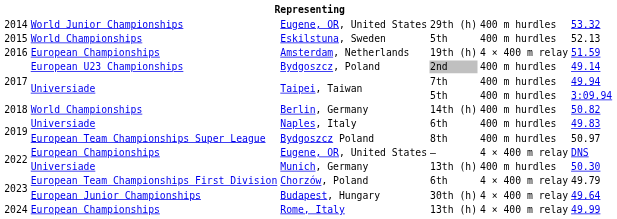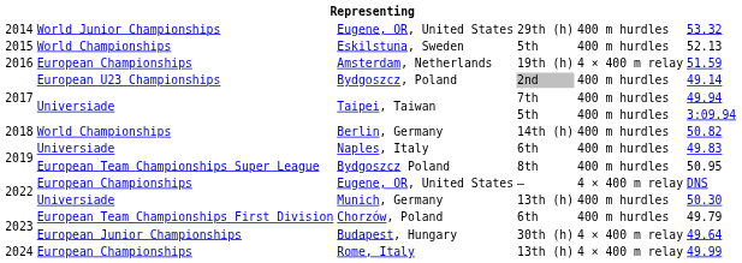 <table>
 <tr>
 <th colspan="7">Representing </th>
 </tr>
 <tr>
 <td>2014</td>
 <td><a href='#'>World Junior Championships</a></td>
 <td><a href='#'>Eugene, OR</a>, United States</td>
 <td>29th (h)</td>
 <td>400 m hurdles</td>
 <td><a href='#'>53.32</a></td>
 <td></td>
 </tr>
 <tr>
 <td>2015</td>
 <td><a href='#'>World Championships</a></td>
 <td><a href='#'>Eskilstuna</a>, Sweden</td>
 <td>5th</td>
 <td>400 m hurdles</td>
 <td>52.13</td>
 <td></td>
 </tr>
 <tr>
 <td>2016</td>
 <td><a href='#'>European Championships</a></td>
 <td><a href='#'>Amsterdam</a>, Netherlands</td>
 <td>19th (h)</td>
 <td>4 × 400 m relay</td>
 <td><a href='#'>51.59</a></td>
 <td></td>
 </tr>
 <tr>
 <td rowspan=3>2017</td>
 <td><a href='#'>European U23 Championships</a></td>
 <td><a href='#'>Bydgoszcz</a>, Poland</td>
 <td bgcolor=silver>2nd</td>
 <td>400 m hurdles</td>
 <td><a href='#'>49.14</a></td>
 <td> </td>
 </tr>
 <tr>
 <td rowspan=2><a href='#'>Universiade</a></td>
 <td rowspan=2><a href='#'>Taipei</a>, Taiwan</td>
 <td>7th</td>
 <td>400 m hurdles</td>
 <td><a href='#'>49.94</a></td>
 <td></td>
 </tr>
 <tr>
 <td>5th</td>
 <td>400 m hurdles</td>
 <td><a href='#'>3:09.94</a></td>
 <td></td>
 </tr>
 <tr>
 <td>2018</td>
 <td><a href='#'>World Championships</a></td>
 <td><a href='#'>Berlin</a>, Germany</td>
 <td>14th (h)</td>
 <td>400 m hurdles</td>
 <td><a href='#'>50.82</a></td>
 <td></td>
 </tr>
 <tr>
 <td rowspan=2>2019</td>
 <td><a href='#'>Universiade</a></td>
 <td><a href='#'>Naples</a>, Italy</td>
 <td>6th</td>
 <td>400 m hurdles</td>
 <td><a href='#'>49.83</a></td>
 <td></td>
 </tr>
 <tr>
 <td><a href='#'>European Team Championships Super League</a></td>
 <td><a href='#'>Bydgoszcz</a> Poland</td>
 <td>8th</td>
 <td>400 m hurdles</td>
-<td>50.97</td>
+<td>50.95</td>
 <td></td>
 </tr>
 <tr>
 <td rowspan=2>2022</td>
 <td><a href='#'>European Championships</a></td>
 <td><a href='#'>Eugene, OR</a>, United States</td>
 <td>–</td>
 <td>4 × 400 m relay</td>
 <td><a href='#'>DNS</a></td>
 <td></td>
 </tr>
 <tr>
 <td><a href='#'>Universiade</a></td>
 <td><a href='#'>Munich</a>, Germany</td>
 <td>13th (h)</td>
 <td>400 m hurdles</td>
 <td><a href='#'>50.30</a></td>
 <td></td>
 </tr>
 <tr>
 <td rowspan=2>2023</td>
 <td><a href='#'>European Team Championships First Division</a></td>
 <td><a href='#'>Chorzów</a>, Poland</td>
 <td>6th</td>
-<td>4 × 400 m relay</td>
+<td>400 m hurdles</td>
 <td>49.79</td>
 <td></td>
 </tr>
 <tr>
 <td><a href='#'>European Junior Championships</a></td>
 <td><a href='#'>Budapest</a>, Hungary</td>
 <td>30th (h)</td>
 <td>4 × 400 m relay</td>
 <td><a href='#'>49.64</a></td>
 <td></td>
 </tr>
 <tr>
 <td>2024</td>
 <td><a href='#'>European Championships</a></td>
 <td><a href='#'>Rome, Italy</a></td>
 <td>13th (h)</td>
 <td>4 × 400 m relay</td>
 <td><a href='#'>49.99</a></td>
 <td></td>
 </tr>
 </table>
